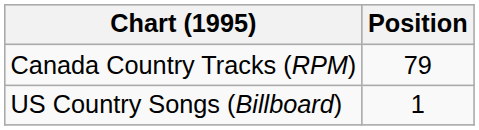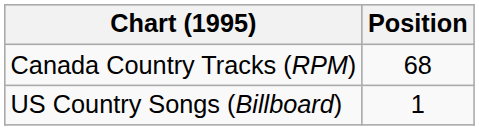 <table class="wikitable sortable">
 <tr>
 <th scope="col">Chart (1995)</th>
 <th scope="col">Position</th>
 </tr>
 <tr>
 <td>Canada Country Tracks (<em>RPM</em>)</td>
-<td align="center">79</td>
+<td align="center">68</td>
 </tr>
 <tr>
 <td>US Country Songs (<em>Billboard</em>)</td>
 <td align="center">1</td>
 </tr>
 </table>
